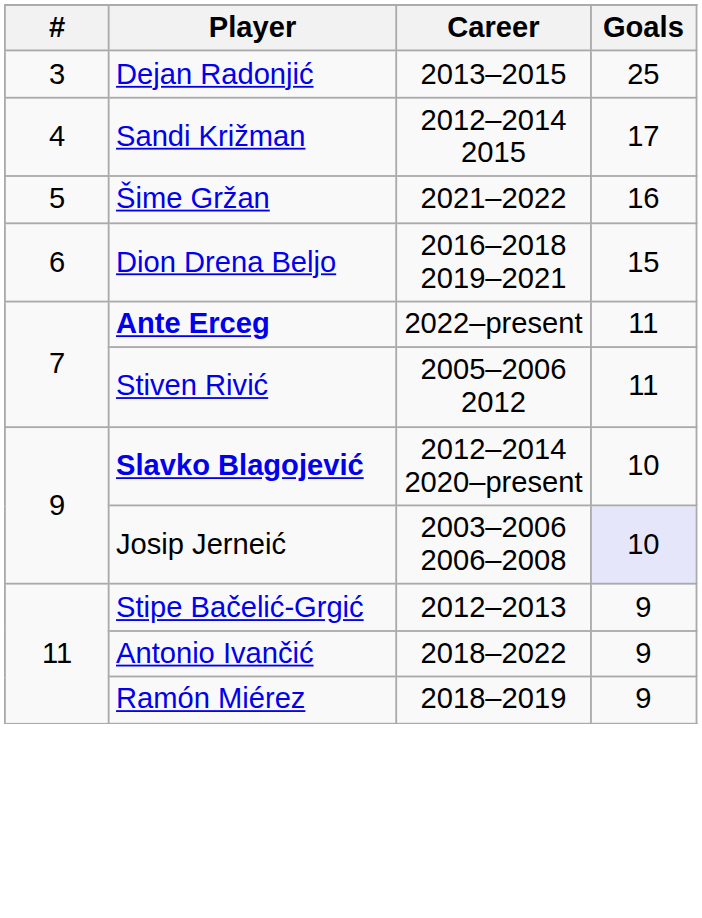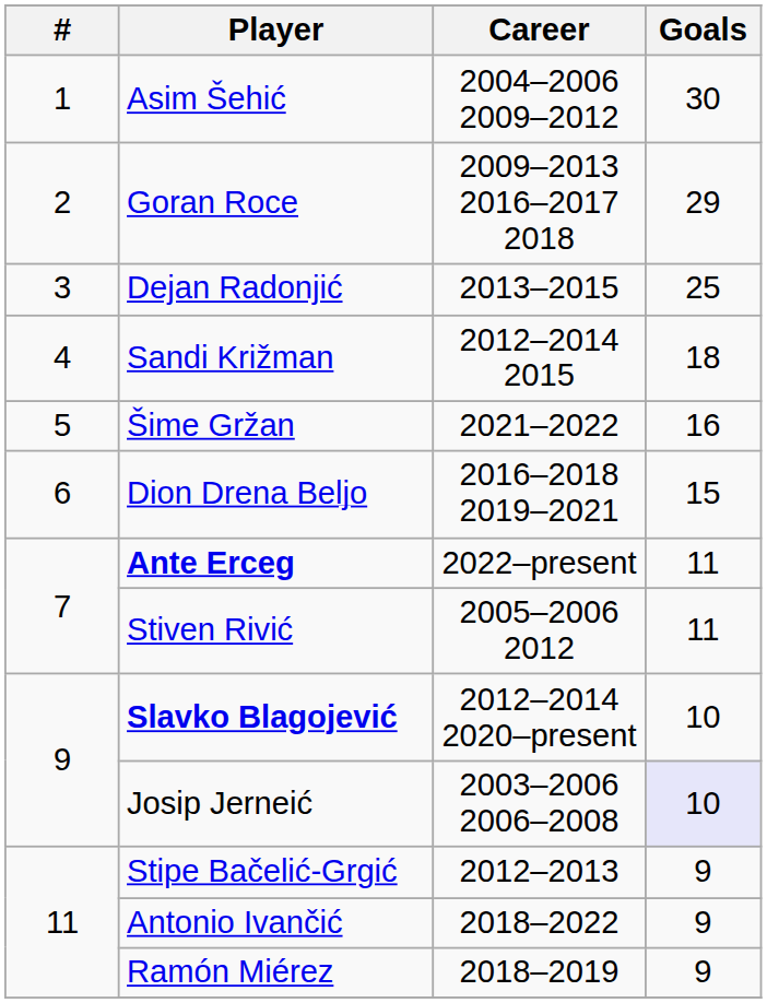 <table class="wikitable" style="text-align:center;">
 <tr>
 </tr>
 <tr>
 <th width=50px>#</th>
 <th style="width:150px;">Player</th>
 <th style="width:100px;">Career</th>
 <th width=50px>Goals</th>
+</tr>
+<tr>
+<td>1</td>
+<td align="left"><a href='#'>Asim Šehić</a></td>
+<td>2004–2006<br>2009–2012</td>
+<td>30</td>
+</tr>
+<tr>
+<td>2</td>
+<td align="left"><a href='#'>Goran Roce</a></td>
+<td>2009–2013<br>2016–2017<br>2018</td>
+<td>29</td>
 </tr>
 <tr>
 <td>3</td>
 <td align="left"><a href='#'>Dejan Radonjić</a></td>
 <td>2013–2015</td>
 <td>25</td>
 </tr>
 <tr>
 <td>4</td>
 <td align="left"><a href='#'>Sandi Križman</a></td>
 <td>2012–2014<br>2015</td>
-<td>17</td>
+<td>18</td>
 </tr>
 <tr>
 <td>5</td>
 <td align="left"><a href='#'>Šime Gržan</a></td>
 <td>2021–2022</td>
 <td>16</td>
 </tr>
 <tr>
 <td>6</td>
 <td align="left"><a href='#'>Dion Drena Beljo</a></td>
 <td>2016–2018<br>2019–2021</td>
 <td>15</td>
 </tr>
 <tr>
 <td rowspan=2>7</td>
 <td align="left"><strong><a href='#'>Ante Erceg</a></strong></td>
 <td>2022–present</td>
 <td>11</td>
 </tr>
 <tr>
 <td align="left"><a href='#'>Stiven Rivić</a></td>
 <td>2005–2006<br>2012</td>
 <td>11</td>
 </tr>
 <tr>
 <td rowspan=2>9</td>
 <td align="left"><strong><a href='#'>Slavko Blagojević</a></strong></td>
 <td>2012–2014<br>2020–present</td>
 <td>10</td>
 </tr>
 <tr>
 <td align="left">Josip Jerneić</td>
 <td>2003–2006<br>2006–2008</td>
 <td style="background: lavender;">10</td>
 </tr>
 <tr>
 <td rowspan=4>11</td>
 <td align="left"><a href='#'>Stipe Bačelić-Grgić</a></td>
 <td>2012–2013</td>
 <td>9</td>
 </tr>
 <tr>
 <td align="left"><a href='#'>Antonio Ivančić</a></td>
 <td>2018–2022</td>
 <td>9</td>
 </tr>
 <tr>
 <td align="left"><a href='#'>Ramón Miérez</a></td>
 <td>2018–2019</td>
 <td>9</td>
 </tr>
 <tr>
 </tr>
 </table>
